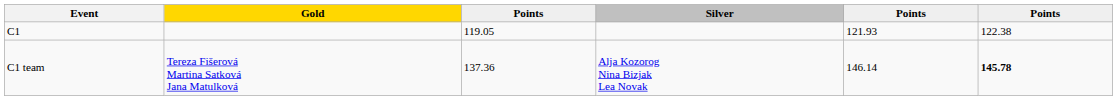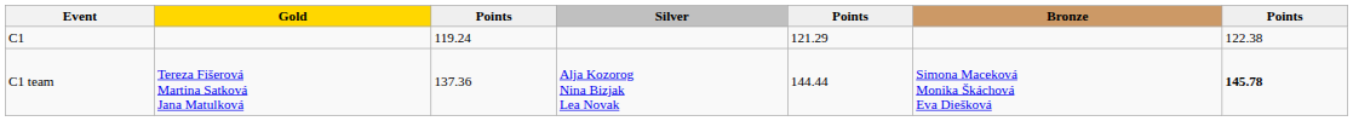 <table class="wikitable" width=100%>
 <tr>
 <th>Event</th>
 <td align=center bgcolor="gold"><strong>Gold</strong></td>
 <td align=center bgcolor="EFEFEF"><strong>Points</strong></td>
 <td align=center bgcolor="silver"><strong>Silver</strong></td>
 <td align=center bgcolor="EFEFEF"><strong>Points</strong></td>
+<td align=center bgcolor="CC9966"><strong>Bronze</strong></td>
 <td align=center bgcolor="EFEFEF"><strong>Points</strong></td>
 </tr>
 <tr>
 <td>C1</td>
 <td></td>
-<td>119.05</td>
+<td>119.24</td>
 <td></td>
-<td>121.93</td>
+<td>121.29</td>
+<td></td>
 <td>122.38</td>
 </tr>
 <tr>
 <td>C1 team</td>
 <td><br><a href='#'>Tereza Fišerová</a><br><a href='#'>Martina Satková</a><br><a href='#'>Jana Matulková</a></td>
 <td>137.36</td>
 <td><br><a href='#'>Alja Kozorog</a><br><a href='#'>Nina Bizjak</a><br><a href='#'>Lea Novak</a></td>
-<td>146.14</td>
+<td>144.44</td>
+<td><br><a href='#'>Simona Maceková</a><br><a href='#'>Monika Škáchová</a><br><a href='#'>Eva Diešková</a></td>
 <td><strong>145.78</strong></td>
 </tr>
 </table>
